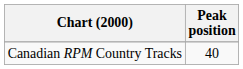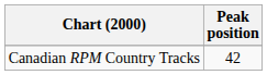 <table class="wikitable sortable">
 <tr>
 <th align="left">Chart (2000)</th>
 <th align="center">Peak<br>position</th>
 </tr>
 <tr>
 </tr>
 <tr>
 <td align="left">Canadian <em>RPM</em> Country Tracks</td>
-<td align="center">40</td>
+<td align="center">42</td>
 </tr>
 </table>
